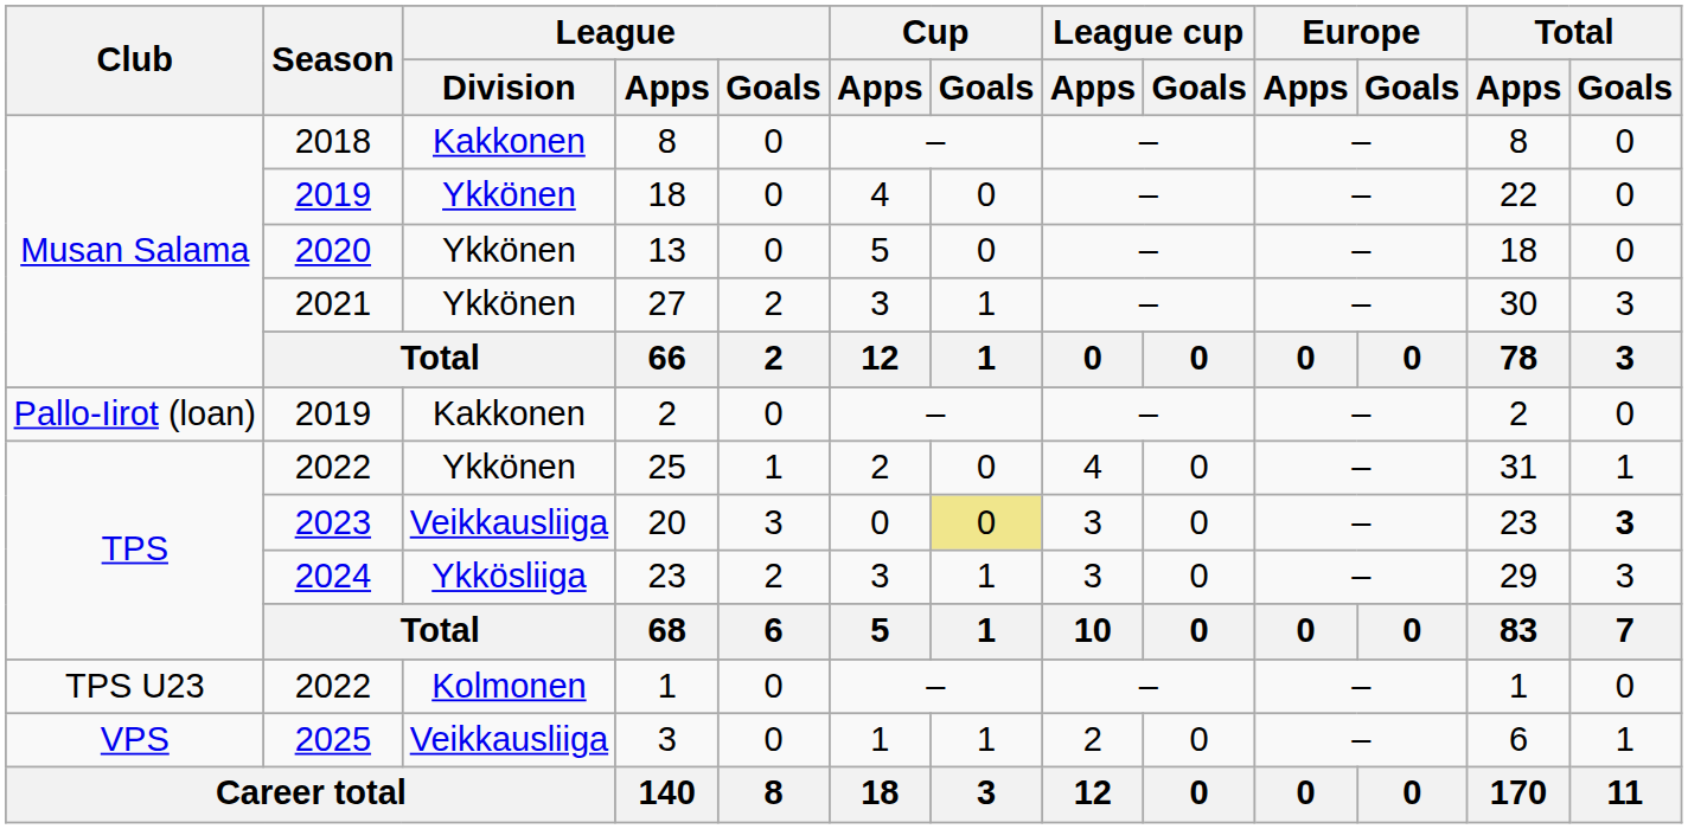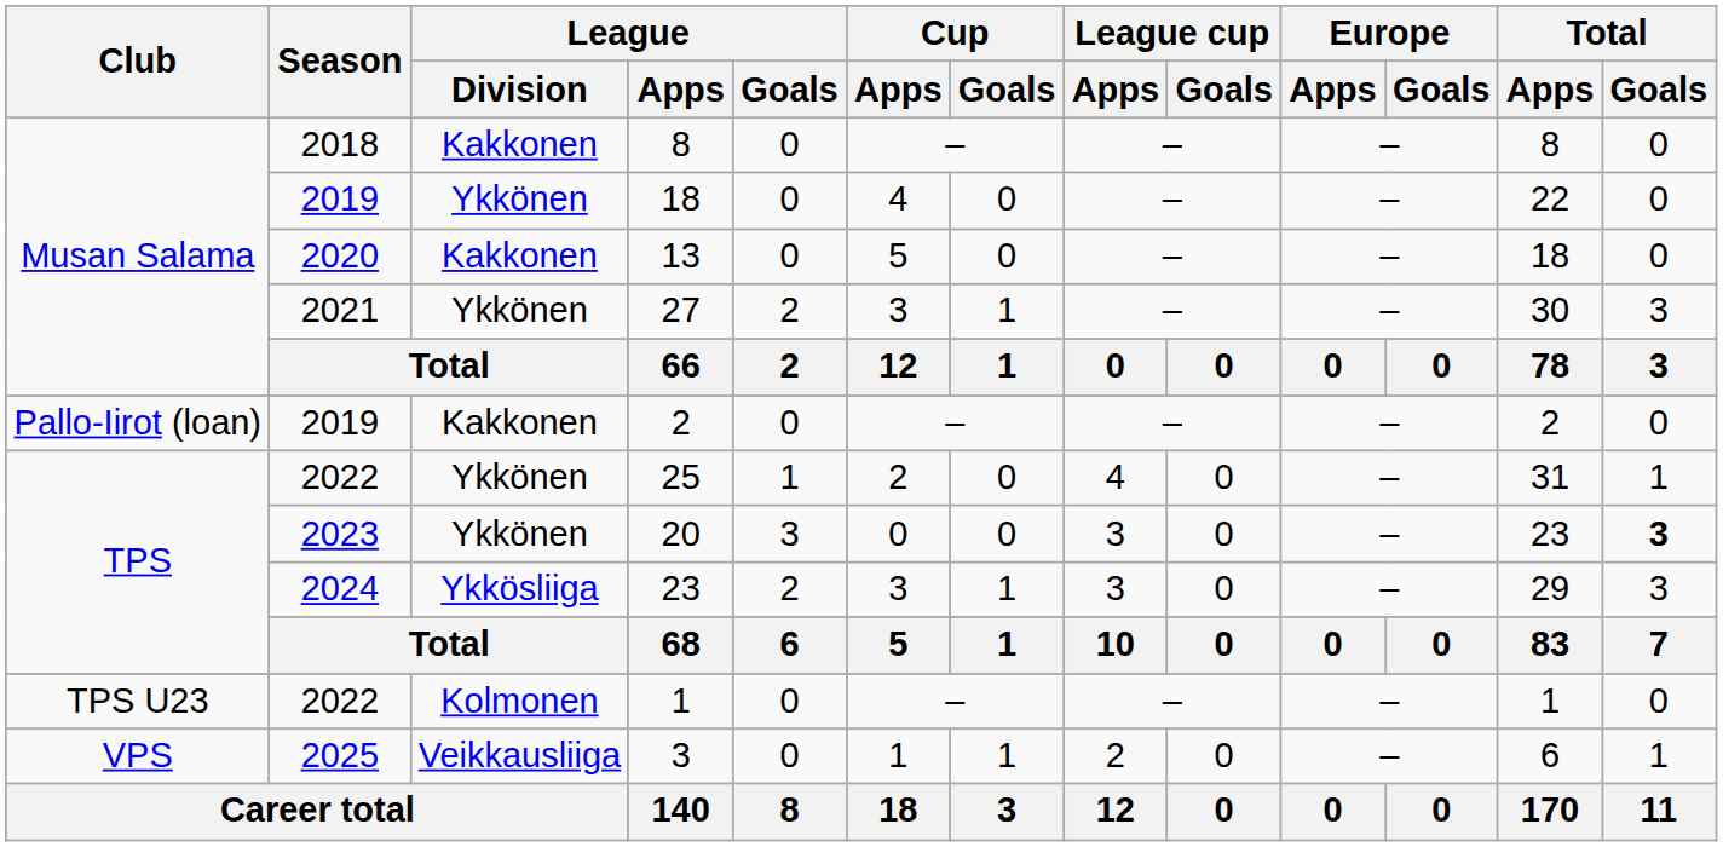 <table class="wikitable" style="text-align:center">
 <tr>
 <th rowspan="2">Club</th>
 <th rowspan="2">Season</th>
 <th colspan="3">League</th>
 <th colspan="2">Cup</th>
 <th colspan="2">League cup</th>
 <th colspan="2">Europe</th>
 <th colspan="2">Total</th>
 </tr>
 <tr>
 <th>Division</th>
 <th>Apps</th>
 <th>Goals</th>
 <th>Apps</th>
 <th>Goals</th>
 <th>Apps</th>
 <th>Goals</th>
 <th>Apps</th>
 <th>Goals</th>
 <th>Apps</th>
 <th>Goals</th>
 </tr>
 <tr>
 <td rowspan=5><a href='#'>Musan Salama</a></td>
 <td>2018</td>
 <td><a href='#'>Kakkonen</a></td>
 <td>8</td>
 <td>0</td>
 <td colspan=2>–</td>
 <td colspan=2>–</td>
 <td colspan=2>–</td>
 <td>8</td>
 <td>0</td>
 </tr>
 <tr>
 <td><a href='#'>2019</a></td>
 <td><a href='#'>Ykkönen</a></td>
 <td>18</td>
 <td>0</td>
 <td>4</td>
 <td>0</td>
 <td colspan=2>–</td>
 <td colspan=2>–</td>
 <td>22</td>
 <td>0</td>
 </tr>
 <tr>
 <td><a href='#'>2020</a></td>
-<td>Ykkönen</td>
+<td><a href='#'>Kakkonen</a></td>
 <td>13</td>
 <td>0</td>
 <td>5</td>
 <td>0</td>
 <td colspan=2>–</td>
 <td colspan=2>–</td>
 <td>18</td>
 <td>0</td>
 </tr>
 <tr>
 <td>2021</td>
 <td>Ykkönen</td>
 <td>27</td>
 <td>2</td>
 <td>3</td>
 <td>1</td>
 <td colspan=2>–</td>
 <td colspan=2>–</td>
 <td>30</td>
 <td>3</td>
 </tr>
 <tr>
 <th colspan=2>Total</th>
 <th>66</th>
 <th>2</th>
 <th>12</th>
 <th>1</th>
 <th>0</th>
 <th>0</th>
 <th>0</th>
 <th>0</th>
 <th>78</th>
 <th>3</th>
 </tr>
 <tr>
 <td><a href='#'>Pallo-Iirot</a> (loan)</td>
 <td>2019</td>
 <td>Kakkonen</td>
 <td>2</td>
 <td>0</td>
 <td colspan=2>–</td>
 <td colspan=2>–</td>
 <td colspan=2>–</td>
 <td>2</td>
 <td>0</td>
 </tr>
 <tr>
 <td rowspan=4><a href='#'>TPS</a></td>
 <td>2022</td>
 <td>Ykkönen</td>
 <td>25</td>
 <td>1</td>
 <td>2</td>
 <td>0</td>
 <td>4</td>
 <td>0</td>
 <td colspan=2>–</td>
 <td>31</td>
 <td>1</td>
 </tr>
 <tr>
 <td><a href='#'>2023</a></td>
-<td><a href='#'>Veikkausliiga</a></td>
+<td>Ykkönen</td>
 <td>20</td>
 <td>3</td>
 <td>0</td>
-<td style="background: khaki;">0</td>
+<td>0</td>
 <td>3</td>
 <td>0</td>
 <td colspan=2>–</td>
 <td>23</td>
 <td><strong>3</strong></td>
 </tr>
 <tr>
 <td><a href='#'>2024</a></td>
 <td><a href='#'>Ykkösliiga</a></td>
 <td>23</td>
 <td>2</td>
 <td>3</td>
 <td>1</td>
 <td>3</td>
 <td>0</td>
 <td colspan=2>–</td>
 <td>29</td>
 <td>3</td>
 </tr>
 <tr>
 <th colspan=2>Total</th>
 <th>68</th>
 <th>6</th>
 <th>5</th>
 <th>1</th>
 <th>10</th>
 <th>0</th>
 <th>0</th>
 <th>0</th>
 <th>83</th>
 <th>7</th>
 </tr>
 <tr>
 <td>TPS U23</td>
 <td>2022</td>
 <td><a href='#'>Kolmonen</a></td>
 <td>1</td>
 <td>0</td>
 <td colspan=2>–</td>
 <td colspan=2>–</td>
 <td colspan=2>–</td>
 <td>1</td>
 <td>0</td>
 </tr>
 <tr>
 <td><a href='#'>VPS</a></td>
 <td><a href='#'>2025</a></td>
 <td><a href='#'>Veikkausliiga</a></td>
 <td>3</td>
 <td>0</td>
 <td>1</td>
 <td>1</td>
 <td>2</td>
 <td>0</td>
 <td colspan=2>–</td>
 <td>6</td>
 <td>1</td>
 </tr>
 <tr>
 <th colspan="3">Career total</th>
 <th>140</th>
 <th>8</th>
 <th>18</th>
 <th>3</th>
 <th>12</th>
 <th>0</th>
 <th>0</th>
 <th>0</th>
 <th>170</th>
 <th>11</th>
 </tr>
 </table>
